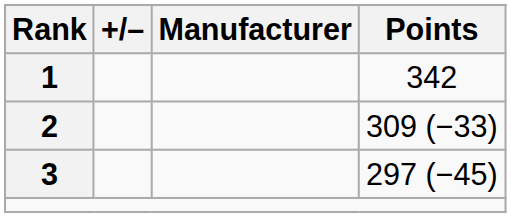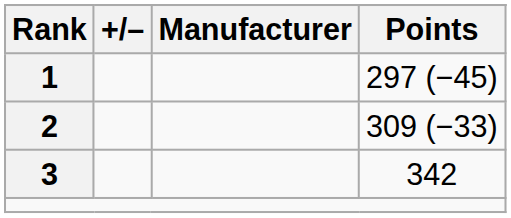 <table class="wikitable sortable" style="font-size: 95%;">
 <tr>
 </tr>
 <tr>
 <th scope="col">Rank</th>
 <th scope="col">+/–</th>
 <th scope="col">Manufacturer</th>
 <th scope="col">Points</th>
 </tr>
 <tr>
 <th scope="row">1</th>
 <td align="left"></td>
 <td></td>
-<td align="center">342</td>
+<td align="center">297 (−45)</td>
 </tr>
 <tr>
 <th scope="row">2</th>
 <td align="left"></td>
 <td></td>
 <td align="center">309 (−33)</td>
 </tr>
 <tr>
 <th scope="row">3</th>
 <td align="left"></td>
 <td></td>
-<td align="center">297 (−45)</td>
+<td align="center">342</td>
 </tr>
 <tr class="sortbottom">
 <td colspan="9"></td>
 </tr>
 </table>
